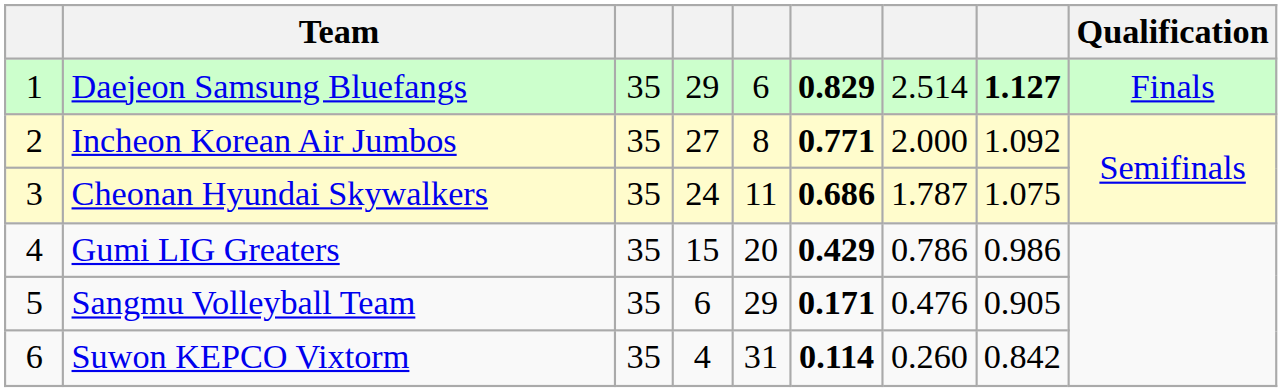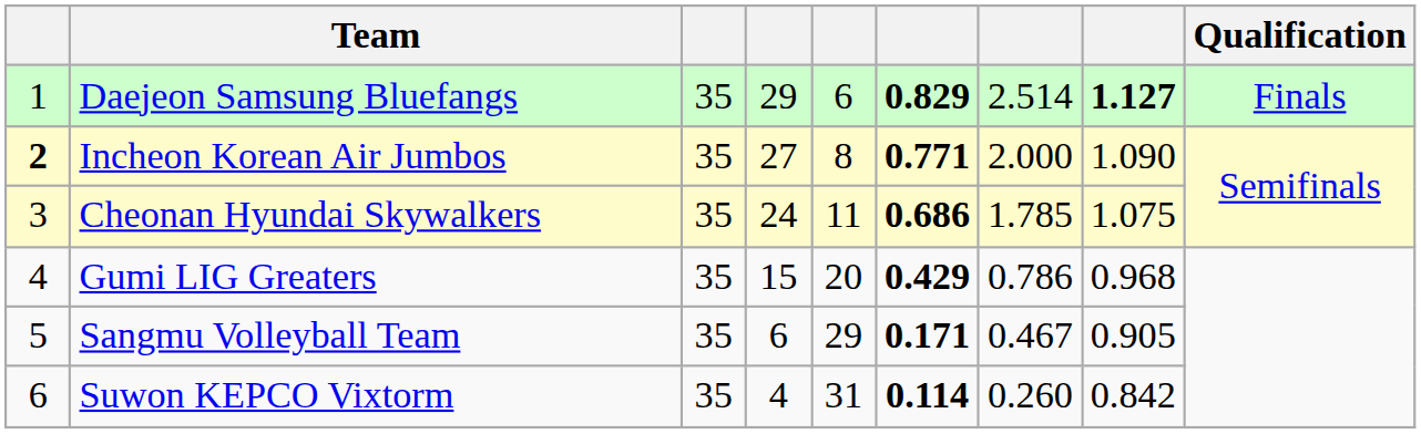 <table class="wikitable" style="text-align:center;">
 <tr>
 <th width=20></th>
 <th width=250>Team</th>
 <th width=20></th>
 <th width=20></th>
 <th width=20></th>
 <th width=35></th>
 <th width=35></th>
 <th width=35></th>
 <th width=50>Qualification</th>
 </tr>
 <tr bgcolor=#ccffcc>
 <td>1</td>
 <td align=left><a href='#'>Daejeon Samsung Bluefangs</a></td>
 <td>35</td>
 <td>29</td>
 <td>6</td>
 <td><strong>0.829</strong></td>
 <td>2.514</td>
 <td><strong>1.127</strong></td>
 <td><a href='#'>Finals</a></td>
 </tr>
 <tr bgcolor=#fffccc>
-<td>2</td>
+<td><strong>2</strong></td>
 <td align=left><a href='#'>Incheon Korean Air Jumbos</a></td>
 <td>35</td>
 <td>27</td>
 <td>8</td>
 <td><strong>0.771</strong></td>
 <td>2.000</td>
-<td>1.092</td>
+<td>1.090</td>
 <td rowspan="2"><a href='#'>Semifinals</a></td>
 </tr>
 <tr bgcolor=#fffccc>
 <td>3</td>
 <td align=left><a href='#'>Cheonan Hyundai Skywalkers</a></td>
 <td>35</td>
 <td>24</td>
 <td>11</td>
 <td><strong>0.686</strong></td>
-<td>1.787</td>
+<td>1.785</td>
 <td>1.075</td>
 </tr>
 <tr>
 <td>4</td>
 <td align=left><a href='#'>Gumi LIG Greaters</a></td>
 <td>35</td>
 <td>15</td>
 <td>20</td>
 <td><strong>0.429</strong></td>
 <td>0.786</td>
-<td>0.986</td>
+<td>0.968</td>
 <td rowspan="4"></td>
 </tr>
 <tr>
 <td>5</td>
 <td align=left><a href='#'>Sangmu Volleyball Team</a></td>
 <td>35</td>
 <td>6</td>
 <td>29</td>
 <td><strong>0.171</strong></td>
-<td>0.476</td>
+<td>0.467</td>
 <td>0.905</td>
 </tr>
 <tr>
 <td>6</td>
 <td align=left><a href='#'>Suwon KEPCO Vixtorm</a></td>
 <td>35</td>
 <td>4</td>
 <td>31</td>
 <td><strong>0.114</strong></td>
 <td>0.260</td>
 <td>0.842</td>
 </tr>
 </table>
